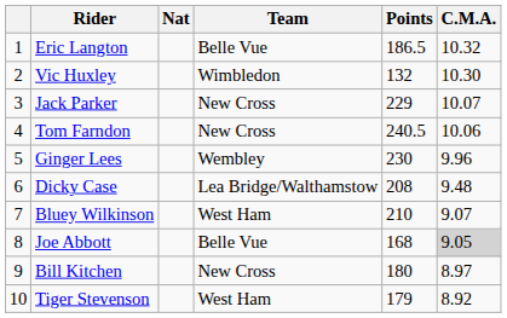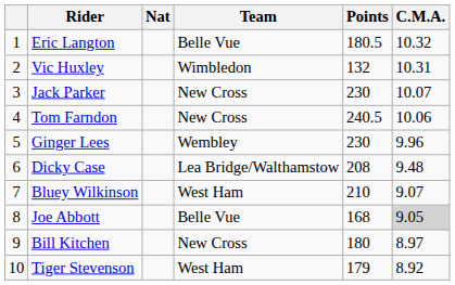 <table class=wikitable>
 <tr>
 <th></th>
 <th>Rider</th>
 <th>Nat</th>
 <th>Team</th>
 <th>Points</th>
 <th>C.M.A.</th>
 </tr>
 <tr>
 <td align="center">1</td>
 <td><a href='#'>Eric Langton</a></td>
 <td></td>
 <td>Belle Vue</td>
-<td>186.5</td>
+<td>180.5</td>
 <td>10.32</td>
 </tr>
 <tr>
 <td align="center">2</td>
 <td><a href='#'>Vic Huxley</a></td>
 <td></td>
 <td>Wimbledon</td>
 <td>132</td>
-<td>10.30</td>
+<td>10.31</td>
 </tr>
 <tr>
 <td align="center">3</td>
 <td><a href='#'>Jack Parker</a></td>
 <td></td>
 <td>New Cross</td>
-<td>229</td>
+<td>230</td>
 <td>10.07</td>
 </tr>
 <tr>
 <td align="center">4</td>
 <td><a href='#'>Tom Farndon</a></td>
 <td></td>
 <td>New Cross</td>
 <td>240.5</td>
 <td>10.06</td>
 </tr>
 <tr>
 <td align="center">5</td>
 <td><a href='#'>Ginger Lees</a></td>
 <td></td>
 <td>Wembley</td>
 <td>230</td>
 <td>9.96</td>
 </tr>
 <tr>
 <td align="center">6</td>
 <td><a href='#'>Dicky Case</a></td>
 <td></td>
 <td>Lea Bridge/Walthamstow</td>
 <td>208</td>
 <td>9.48</td>
 </tr>
 <tr>
 <td align="center">7</td>
 <td><a href='#'>Bluey Wilkinson</a></td>
 <td></td>
 <td>West Ham</td>
 <td>210</td>
 <td>9.07</td>
 </tr>
 <tr>
 <td align="center">8</td>
 <td><a href='#'>Joe Abbott</a></td>
 <td></td>
 <td>Belle Vue</td>
 <td>168</td>
 <td style="background: lightgrey;">9.05</td>
 </tr>
 <tr>
 <td align="center">9</td>
 <td><a href='#'>Bill Kitchen</a></td>
 <td></td>
 <td>New Cross</td>
 <td>180</td>
 <td>8.97</td>
 </tr>
 <tr>
 <td align="center">10</td>
 <td><a href='#'>Tiger Stevenson</a></td>
 <td></td>
 <td>West Ham</td>
 <td>179</td>
 <td>8.92</td>
 </tr>
 </table>
